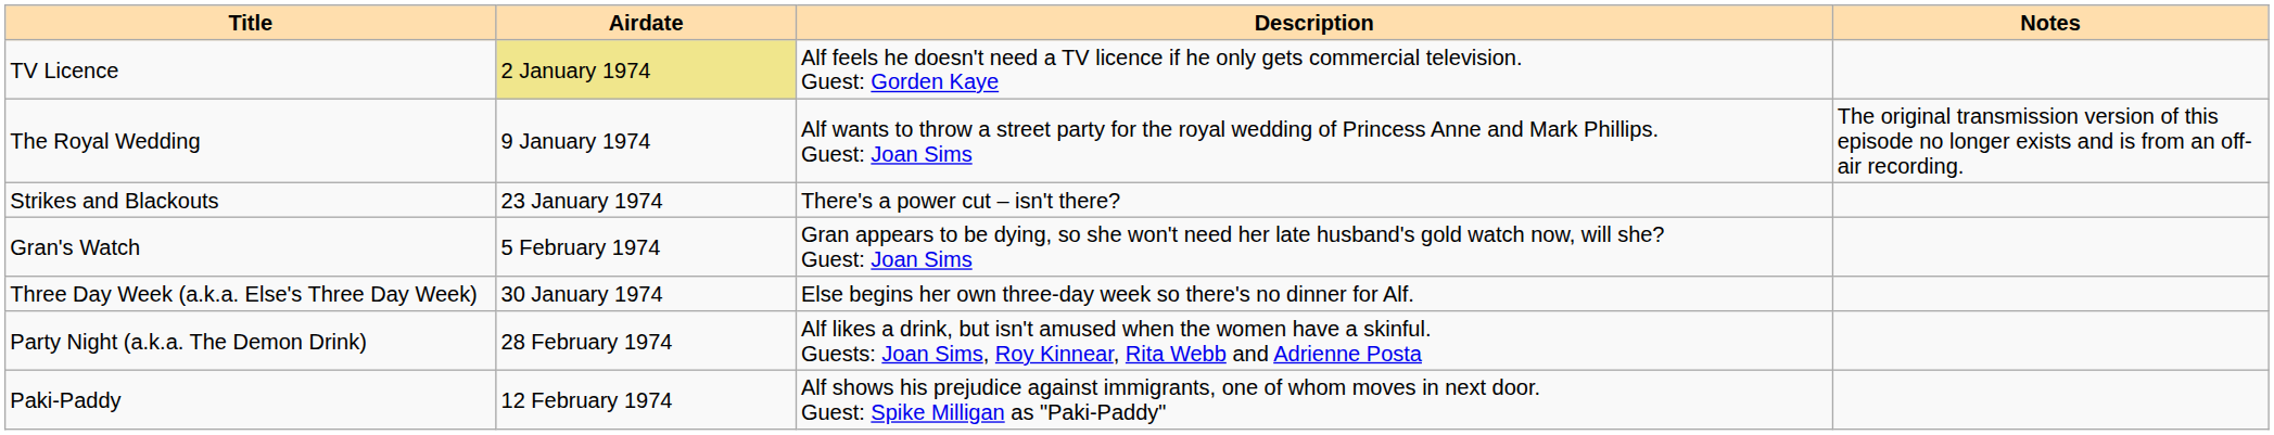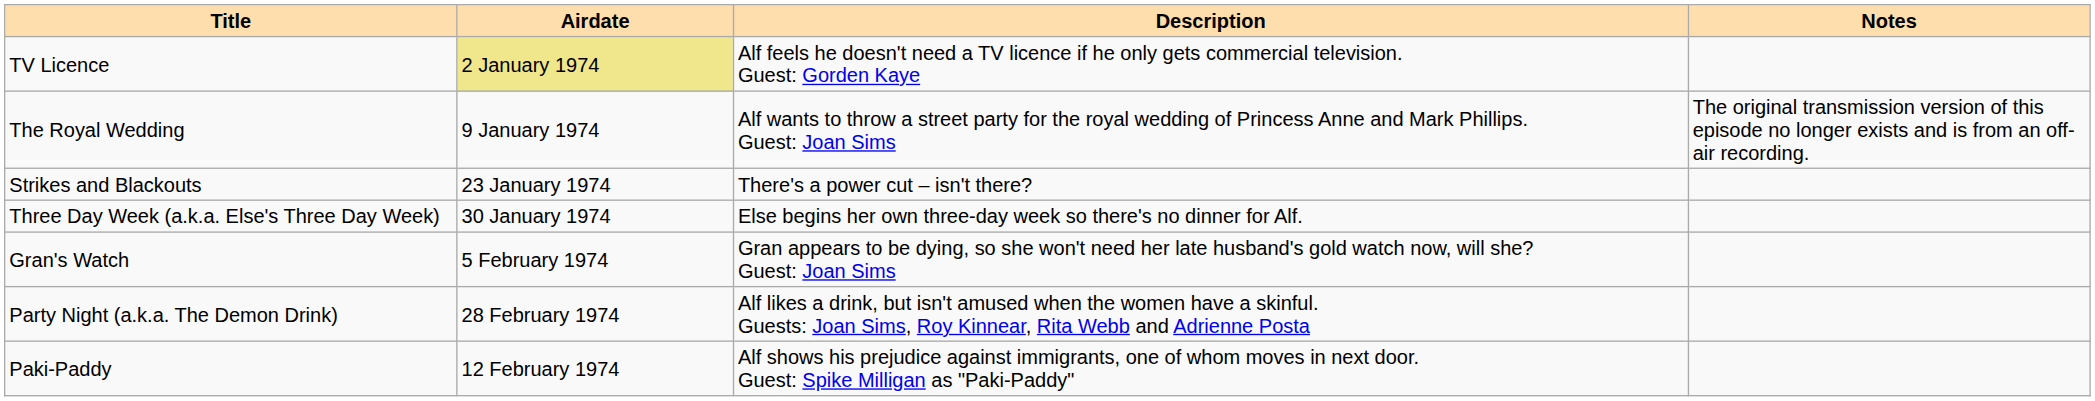 <table class="wikitable" border=1 style="font-size: 94%">
 <tr>
 <th style="background:#ffdead" width=18%>Title</th>
 <th style="background:#ffdead" width=11%>Airdate</th>
 <th style="background:#ffdead" width=38%>Description</th>
 <th style="background:#ffdead" width=16%>Notes</th>
 </tr>
 <tr>
 <td>TV Licence</td>
 <td style="background: khaki;">2 January 1974</td>
 <td>Alf feels he doesn't need a TV licence if he only gets commercial television.<br>Guest: <a href='#'>Gorden Kaye</a></td>
 </tr>
 <tr>
 <td>The Royal Wedding</td>
 <td>9 January 1974</td>
 <td>Alf wants to throw a street party for the royal wedding of Princess Anne and Mark Phillips.<br>Guest: <a href='#'>Joan Sims</a></td>
 <td>The original transmission version of this episode no longer exists and is from an off-air recording.</td>
 </tr>
 <tr>
 <td>Strikes and Blackouts</td>
 <td>23 January 1974</td>
 <td>There's a power cut – isn't there?</td>
 <td></td>
 </tr>
 <tr>
+<td>Three Day Week (a.k.a. Else's Three Day Week)</td>
+<td>30 January 1974</td>
+<td>Else begins her own three-day week so there's no dinner for Alf.</td>
+<td></td>
+</tr>
+<tr>
 <td>Gran's Watch</td>
 <td>5 February 1974</td>
 <td>Gran appears to be dying, so she won't need her late husband's gold watch now, will she?<br>Guest: <a href='#'>Joan Sims</a></td>
-<td></td>
-</tr>
-<tr>
-<td>Three Day Week (a.k.a. Else's Three Day Week)</td>
-<td>30 January 1974</td>
-<td>Else begins her own three-day week so there's no dinner for Alf.</td>
 <td></td>
 </tr>
 <tr>
 <td>Party Night (a.k.a. The Demon Drink)</td>
 <td>28 February 1974</td>
 <td>Alf likes a drink, but isn't amused when the women have a skinful.<br>Guests: <a href='#'>Joan Sims</a>, <a href='#'>Roy Kinnear</a>, <a href='#'>Rita Webb</a> and <a href='#'>Adrienne Posta</a></td>
 <td></td>
 </tr>
 <tr>
 <td>Paki-Paddy</td>
 <td>12 February 1974</td>
 <td>Alf shows his prejudice against immigrants, one of whom moves in next door.<br>Guest: <a href='#'>Spike Milligan</a> as "Paki-Paddy"</td>
 <td></td>
 </tr>
 </table>
